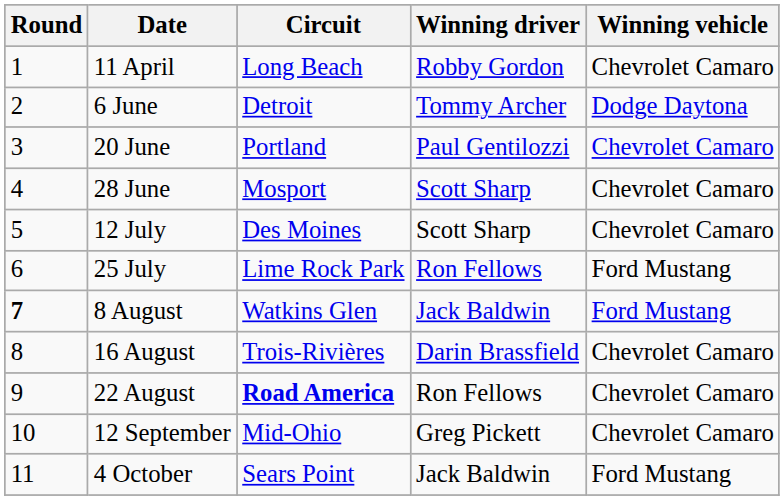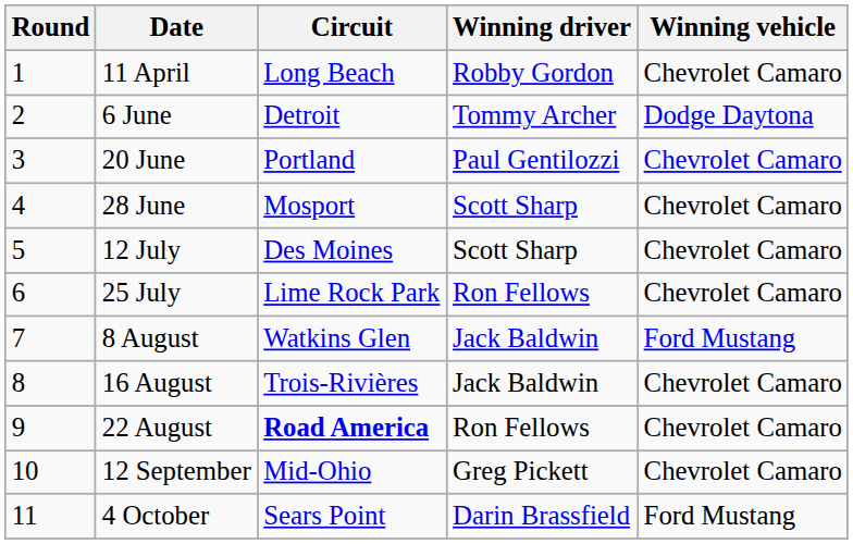 <table class="wikitable" style="font-size: 90%;">
 <tr>
 <th>Round</th>
 <th>Date</th>
 <th>Circuit</th>
 <th>Winning driver</th>
 <th>Winning vehicle</th>
 </tr>
 <tr>
 <td>1</td>
 <td>11 April</td>
 <td><a href='#'>Long Beach</a></td>
 <td> <a href='#'>Robby Gordon</a></td>
 <td>Chevrolet Camaro</td>
 </tr>
 <tr>
 <td>2</td>
 <td>6 June</td>
 <td><a href='#'>Detroit</a></td>
 <td> <a href='#'>Tommy Archer</a></td>
 <td><a href='#'>Dodge Daytona</a></td>
 </tr>
 <tr>
 <td>3</td>
 <td>20 June</td>
 <td><a href='#'>Portland</a></td>
 <td> <a href='#'>Paul Gentilozzi</a></td>
 <td><a href='#'>Chevrolet Camaro</a></td>
 </tr>
 <tr>
 <td>4</td>
 <td>28 June</td>
 <td><a href='#'>Mosport</a></td>
 <td> <a href='#'>Scott Sharp</a></td>
 <td>Chevrolet Camaro</td>
 </tr>
 <tr>
 <td>5</td>
 <td>12 July</td>
 <td><a href='#'>Des Moines</a></td>
 <td> Scott Sharp</td>
 <td>Chevrolet Camaro</td>
 </tr>
 <tr>
 <td>6</td>
 <td>25 July</td>
 <td><a href='#'>Lime Rock Park</a></td>
 <td> <a href='#'>Ron Fellows</a></td>
-<td>Ford Mustang</td>
+<td>Chevrolet Camaro</td>
 </tr>
 <tr>
-<td><strong>7</strong></td>
+<td>7</td>
 <td>8 August</td>
 <td><a href='#'>Watkins Glen</a></td>
 <td> <a href='#'>Jack Baldwin</a></td>
 <td><a href='#'>Ford Mustang</a></td>
 </tr>
 <tr>
 <td>8</td>
 <td>16 August</td>
 <td><a href='#'>Trois-Rivières</a></td>
-<td> <a href='#'>Darin Brassfield</a></td>
+<td> Jack Baldwin</td>
 <td>Chevrolet Camaro</td>
 </tr>
 <tr>
 <td>9</td>
 <td>22 August</td>
 <td><strong><a href='#'>Road America</a></strong></td>
 <td> Ron Fellows</td>
 <td>Chevrolet Camaro</td>
 </tr>
 <tr>
 <td>10</td>
 <td>12 September</td>
 <td><a href='#'>Mid-Ohio</a></td>
 <td> Greg Pickett</td>
 <td>Chevrolet Camaro</td>
 </tr>
 <tr>
 <td>11</td>
 <td>4 October</td>
 <td><a href='#'>Sears Point</a></td>
-<td> Jack Baldwin</td>
+<td> <a href='#'>Darin Brassfield</a></td>
 <td>Ford Mustang</td>
 </tr>
 </table>
